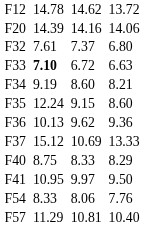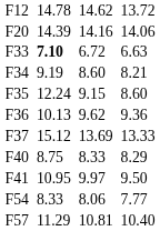 <table>
 <tr>
 <td>F12 <br></td>
 <td></td>
 <td>14.78</td>
 <td></td>
 <td>14.62</td>
 <td></td>
 <td>13.72 </td>
 </tr>
 <tr>
 <td>F20 <br></td>
 <td></td>
 <td>14.39 <strong></strong></td>
 <td></td>
 <td>14.16 </td>
 <td></td>
 <td>14.06</td>
-</tr>
-<tr>
-<td>F32 <br></td>
-<td></td>
-<td>7.61 <strong></strong></td>
-<td></td>
-<td>7.37</td>
-<td></td>
-<td>6.80</td>
 </tr>
 <tr>
 <td>F33 <br></td>
 <td></td>
 <td><strong>7.10 </strong></td>
 <td></td>
 <td>6.72</td>
 <td></td>
 <td>6.63</td>
 </tr>
 <tr>
 <td>F34 <br></td>
 <td></td>
 <td>9.19 <strong></strong></td>
 <td></td>
 <td>8.60</td>
 <td></td>
 <td>8.21</td>
 </tr>
 <tr>
 <td>F35 <br></td>
 <td></td>
 <td>12.24</td>
 <td></td>
 <td>9.15</td>
 <td></td>
 <td>8.60</td>
 </tr>
 <tr>
 <td>F36 <br></td>
 <td></td>
 <td>10.13</td>
 <td></td>
 <td>9.62</td>
 <td></td>
 <td>9.36</td>
 </tr>
 <tr>
 <td>F37 <br></td>
 <td></td>
 <td>15.12 </td>
 <td></td>
-<td>10.69</td>
+<td>13.69</td>
 <td></td>
 <td>13.33</td>
 </tr>
 <tr>
 <td>F40 <br></td>
 <td></td>
 <td>8.75 </td>
 <td></td>
 <td>8.33</td>
 <td></td>
 <td>8.29</td>
 </tr>
 <tr>
 <td>F41 <br></td>
 <td></td>
 <td>10.95 <strong></strong></td>
 <td></td>
 <td>9.97</td>
 <td></td>
 <td>9.50</td>
 </tr>
 <tr>
 <td>F54 <br></td>
 <td></td>
 <td>8.33 <strong></strong></td>
 <td></td>
 <td>8.06 </td>
 <td></td>
-<td>7.76</td>
+<td>7.77</td>
 </tr>
 <tr>
 <td>F57 <br></td>
 <td></td>
 <td>11.29 <strong></strong></td>
 <td></td>
 <td>10.81 </td>
 <td></td>
 <td>10.40</td>
 </tr>
 </table>
